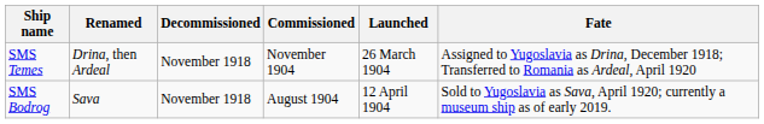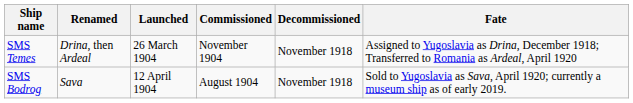 <table class="wikitable">
 <tr>
 <th>Ship name</th>
 <th>Renamed</th>
+<th>Launched</th>
+<th>Commissioned</th>
 <th>Decommissioned</th>
-<th>Commissioned</th>
-<th>Launched</th>
 <th>Fate</th>
 </tr>
 <tr>
 <td><a href='#'>SMS <em>Temes</em></a></td>
 <td><em>Drina</em>, then <em>Ardeal</em></td>
+<td>26 March 1904</td>
+<td>November 1904</td>
 <td>November 1918</td>
-<td>November 1904</td>
-<td>26 March 1904</td>
 <td>Assigned to <a href='#'>Yugoslavia</a> as <em>Drina</em>, December 1918; Transferred to <a href='#'>Romania</a> as <em>Ardeal</em>, April 1920</td>
 </tr>
 <tr>
 <td><a href='#'>SMS <em>Bodrog</em></a></td>
 <td><em>Sava</em></td>
+<td>12 April 1904</td>
+<td>August 1904</td>
 <td>November 1918</td>
-<td>August 1904</td>
-<td>12 April 1904</td>
 <td>Sold to <a href='#'>Yugoslavia</a> as <em>Sava</em>, April 1920; currently a <a href='#'>museum ship</a> as of early 2019.</td>
 </tr>
 </table>
